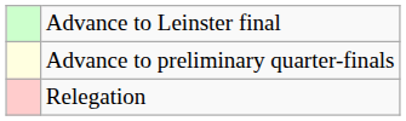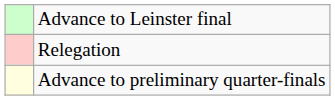 <table class="wikitable" align="right">
 <tr>
 <td style="background:#cfc;">    </td>
 <td>Advance to Leinster final</td>
 </tr>
 <tr>
+<td style="background:#ffcccc;">    </td>
+<td>Relegation</td>
+</tr>
+<tr>
 <td style="background:#FFFFE0;">    </td>
 <td>Advance to preliminary quarter-finals</td>
 </tr>
-<tr>
-<td style="background:#ffcccc;">    </td>
-<td>Relegation</td>
-</tr>
 </table>
